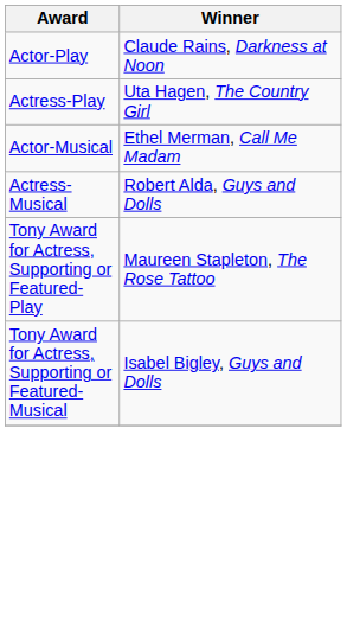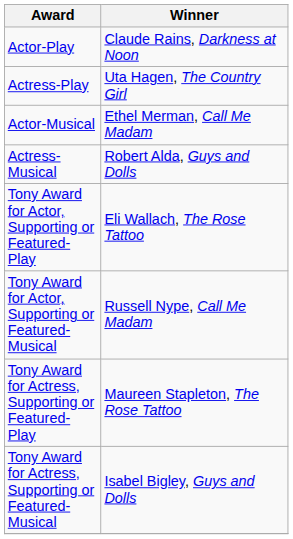 <table class="wikitable">
 <tr>
 <th width="100"><strong>Award</strong></th>
 <th width="200"><strong>Winner</strong></th>
 </tr>
 <tr>
 <td><a href='#'>Actor-Play</a></td>
 <td><a href='#'>Claude Rains</a>, <em><a href='#'>Darkness at Noon</a></em></td>
 </tr>
 <tr>
 <td><a href='#'>Actress-Play</a></td>
 <td><a href='#'>Uta Hagen</a>, <em><a href='#'>The Country Girl</a></em></td>
 </tr>
 <tr>
 <td><a href='#'>Actor-Musical</a></td>
 <td><a href='#'>Ethel Merman</a>, <em><a href='#'>Call Me Madam</a></em></td>
 </tr>
 <tr>
 <td><a href='#'>Actress-Musical</a></td>
 <td><a href='#'>Robert Alda</a>, <em><a href='#'>Guys and Dolls</a></em></td>
 </tr>
 <tr>
+<td><a href='#'>Tony Award for Actor, Supporting or Featured-Play</a></td>
+<td><a href='#'>Eli Wallach</a>, <em><a href='#'>The Rose Tattoo</a></em></td>
+</tr>
+<tr>
+<td><a href='#'>Tony Award for Actor, Supporting or Featured-Musical</a></td>
+<td><a href='#'>Russell Nype</a>, <em><a href='#'>Call Me Madam</a></em></td>
+</tr>
+<tr>
 <td><a href='#'>Tony Award for Actress, Supporting or Featured-Play</a></td>
 <td><a href='#'>Maureen Stapleton</a>, <em><a href='#'>The Rose Tattoo</a></em></td>
 </tr>
 <tr>
 <td><a href='#'>Tony Award for Actress, Supporting or Featured-Musical</a></td>
 <td><a href='#'>Isabel Bigley</a>, <em><a href='#'>Guys and Dolls</a></em></td>
 </tr>
 <tr>
 </tr>
 </table>
